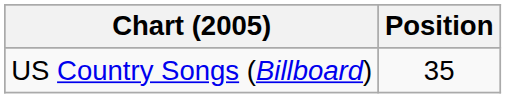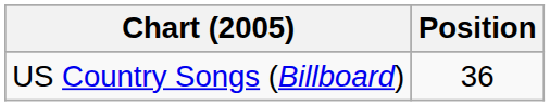 <table class="wikitable sortable">
 <tr>
 <th scope="col">Chart (2005)</th>
 <th scope="col">Position</th>
 </tr>
 <tr>
 <td>US <a href='#'>Country Songs</a> (<em><a href='#'>Billboard</a></em>)</td>
-<td align="center">35</td>
+<td align="center">36</td>
 </tr>
 </table>
